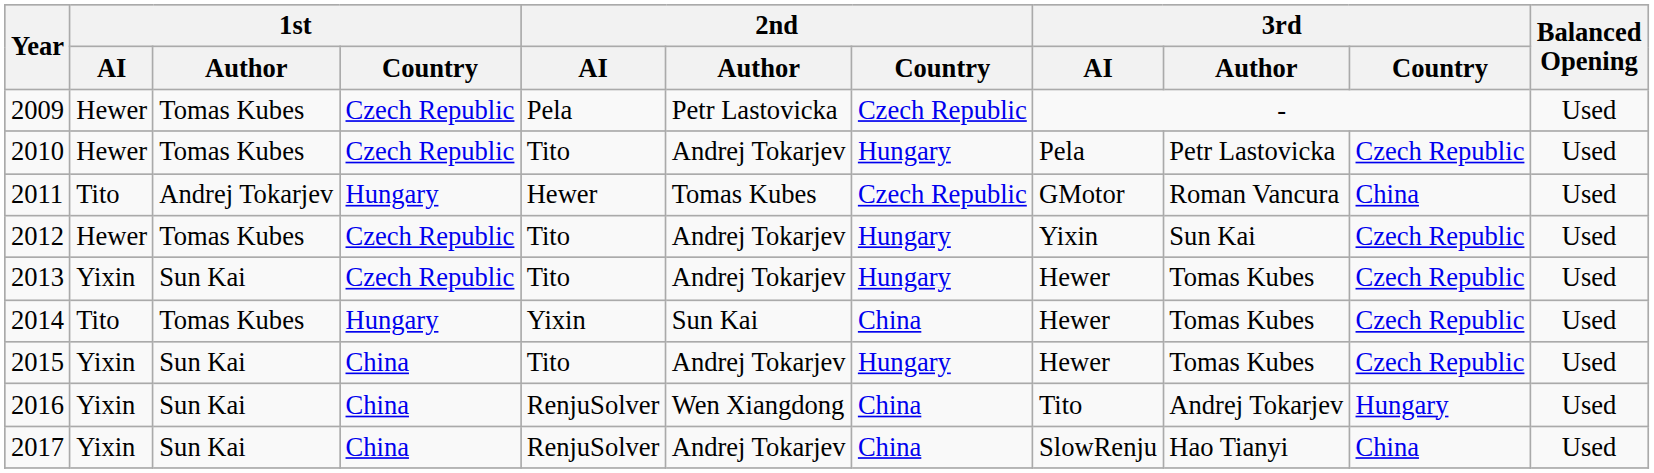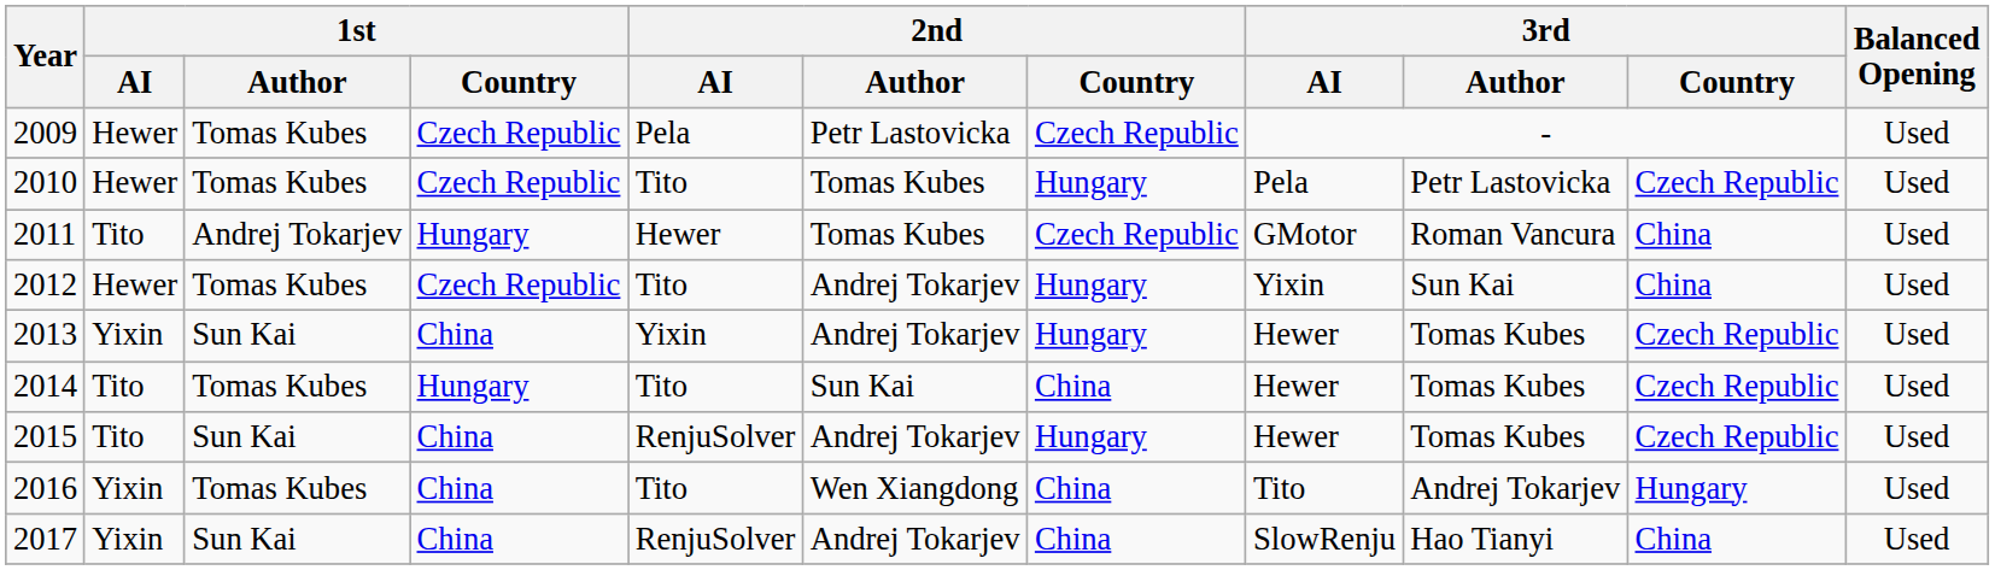 <table class="wikitable">
 <tr>
 <th rowspan="2">Year</th>
 <th colspan="3">1st</th>
 <th colspan="3">2nd</th>
 <th colspan="3">3rd</th>
 <th rowspan="2">Balanced<br>Opening</th>
 </tr>
 <tr>
 <th>AI</th>
 <th>Author</th>
 <th>Country</th>
 <th>AI</th>
 <th>Author</th>
 <th>Country</th>
 <th>AI</th>
 <th>Author</th>
 <th>Country</th>
 </tr>
 <tr>
 <td>2009</td>
 <td>Hewer</td>
 <td>Tomas Kubes</td>
 <td><a href='#'>Czech Republic</a></td>
 <td>Pela</td>
 <td>Petr Lastovicka</td>
 <td><a href='#'>Czech Republic</a></td>
 <td colspan="3" align=center>-</td>
 <td align=center>Used</td>
 </tr>
 <tr>
 <td>2010</td>
 <td>Hewer</td>
 <td>Tomas Kubes</td>
 <td><a href='#'>Czech Republic</a></td>
 <td>Tito</td>
-<td>Andrej Tokarjev</td>
+<td>Tomas Kubes</td>
 <td><a href='#'>Hungary</a></td>
 <td>Pela</td>
 <td>Petr Lastovicka</td>
 <td><a href='#'>Czech Republic</a></td>
 <td align=center>Used</td>
 </tr>
 <tr>
 <td>2011</td>
 <td>Tito</td>
 <td>Andrej Tokarjev</td>
 <td><a href='#'>Hungary</a></td>
 <td>Hewer</td>
 <td>Tomas Kubes</td>
 <td><a href='#'>Czech Republic</a></td>
 <td>GMotor</td>
 <td>Roman Vancura</td>
 <td><a href='#'>China</a></td>
 <td align=center>Used</td>
 </tr>
 <tr>
 <td>2012</td>
 <td>Hewer</td>
 <td>Tomas Kubes</td>
 <td><a href='#'>Czech Republic</a></td>
 <td>Tito</td>
 <td>Andrej Tokarjev</td>
 <td><a href='#'>Hungary</a></td>
 <td>Yixin</td>
 <td>Sun Kai</td>
-<td><a href='#'>Czech Republic</a></td>
+<td><a href='#'>China</a></td>
 <td align=center>Used</td>
 </tr>
 <tr>
 <td>2013</td>
 <td>Yixin</td>
 <td>Sun Kai</td>
-<td><a href='#'>Czech Republic</a></td>
-<td>Tito</td>
+<td><a href='#'>China</a></td>
+<td>Yixin</td>
 <td>Andrej Tokarjev</td>
 <td><a href='#'>Hungary</a></td>
 <td>Hewer</td>
 <td>Tomas Kubes</td>
 <td><a href='#'>Czech Republic</a></td>
 <td align=center>Used</td>
 </tr>
 <tr>
 <td>2014</td>
 <td>Tito</td>
 <td>Tomas Kubes</td>
 <td><a href='#'>Hungary</a></td>
-<td>Yixin</td>
+<td>Tito</td>
 <td>Sun Kai</td>
 <td><a href='#'>China</a></td>
 <td>Hewer</td>
 <td>Tomas Kubes</td>
 <td><a href='#'>Czech Republic</a></td>
 <td align=center>Used</td>
 </tr>
 <tr>
 <td>2015</td>
-<td>Yixin</td>
+<td>Tito</td>
 <td>Sun Kai</td>
 <td><a href='#'>China</a></td>
-<td>Tito</td>
+<td>RenjuSolver</td>
 <td>Andrej Tokarjev</td>
 <td><a href='#'>Hungary</a></td>
 <td>Hewer</td>
 <td>Tomas Kubes</td>
 <td><a href='#'>Czech Republic</a></td>
 <td align=center>Used</td>
 </tr>
 <tr>
 <td>2016</td>
 <td>Yixin</td>
-<td>Sun Kai</td>
+<td>Tomas Kubes</td>
 <td><a href='#'>China</a></td>
-<td>RenjuSolver</td>
+<td>Tito</td>
 <td>Wen Xiangdong</td>
 <td><a href='#'>China</a></td>
 <td>Tito</td>
 <td>Andrej Tokarjev</td>
 <td><a href='#'>Hungary</a></td>
 <td align=center>Used</td>
 </tr>
 <tr>
 <td>2017</td>
 <td>Yixin</td>
 <td>Sun Kai</td>
 <td><a href='#'>China</a></td>
 <td>RenjuSolver</td>
 <td>Andrej Tokarjev</td>
 <td><a href='#'>China</a></td>
 <td>SlowRenju</td>
 <td>Hao Tianyi</td>
 <td><a href='#'>China</a></td>
 <td align=center>Used</td>
 </tr>
 </table>
